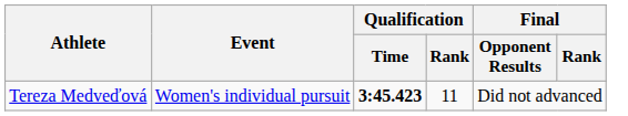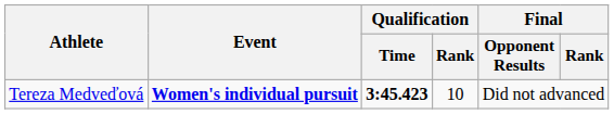 <table class="wikitable" style="font-size:90%">
 <tr>
 <th rowspan=2>Athlete</th>
 <th rowspan=2>Event</th>
 <th colspan=2>Qualification</th>
 <th colspan=2>Final</th>
 </tr>
 <tr style="font-size:95%">
 <th>Time</th>
 <th>Rank</th>
 <th>Opponent<br>Results</th>
 <th>Rank</th>
 </tr>
 <tr align=center>
 <td align=left><a href='#'>Tereza Medveďová</a></td>
-<td align=left><a href='#'>Women's individual pursuit</a></td>
+<td align=left><strong><a href='#'>Women's individual pursuit</a></strong></td>
 <td><strong>3:45.423</strong></td>
-<td>11</td>
+<td>10</td>
 <td colspan=2>Did not advanced</td>
 </tr>
 </table>
